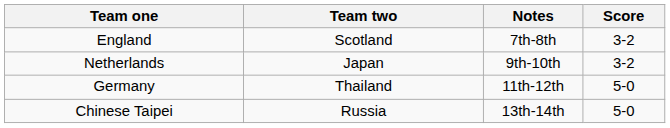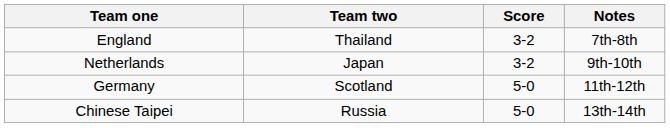 <table class="wikitable" style="text-align: center">
 <tr>
 <th width=250>Team one</th>
 <th width=250>Team two</th>
+<th width=80>Score</th>
 <th width=100>Notes</th>
-<th width=80>Score</th>
 </tr>
 <tr>
 <td> England</td>
-<td> Scotland</td>
+<td> Thailand</td>
+<td>3-2</td>
 <td>7th-8th</td>
-<td>3-2</td>
 </tr>
 <tr>
 <td> Netherlands</td>
 <td> Japan</td>
+<td>3-2</td>
 <td>9th-10th</td>
-<td>3-2</td>
 </tr>
 <tr>
 <td> Germany</td>
-<td> Thailand</td>
+<td> Scotland</td>
+<td>5-0</td>
 <td>11th-12th</td>
-<td>5-0</td>
 </tr>
 <tr>
 <td> Chinese Taipei</td>
 <td> Russia</td>
+<td>5-0</td>
 <td>13th-14th</td>
-<td>5-0</td>
 </tr>
 </table>
